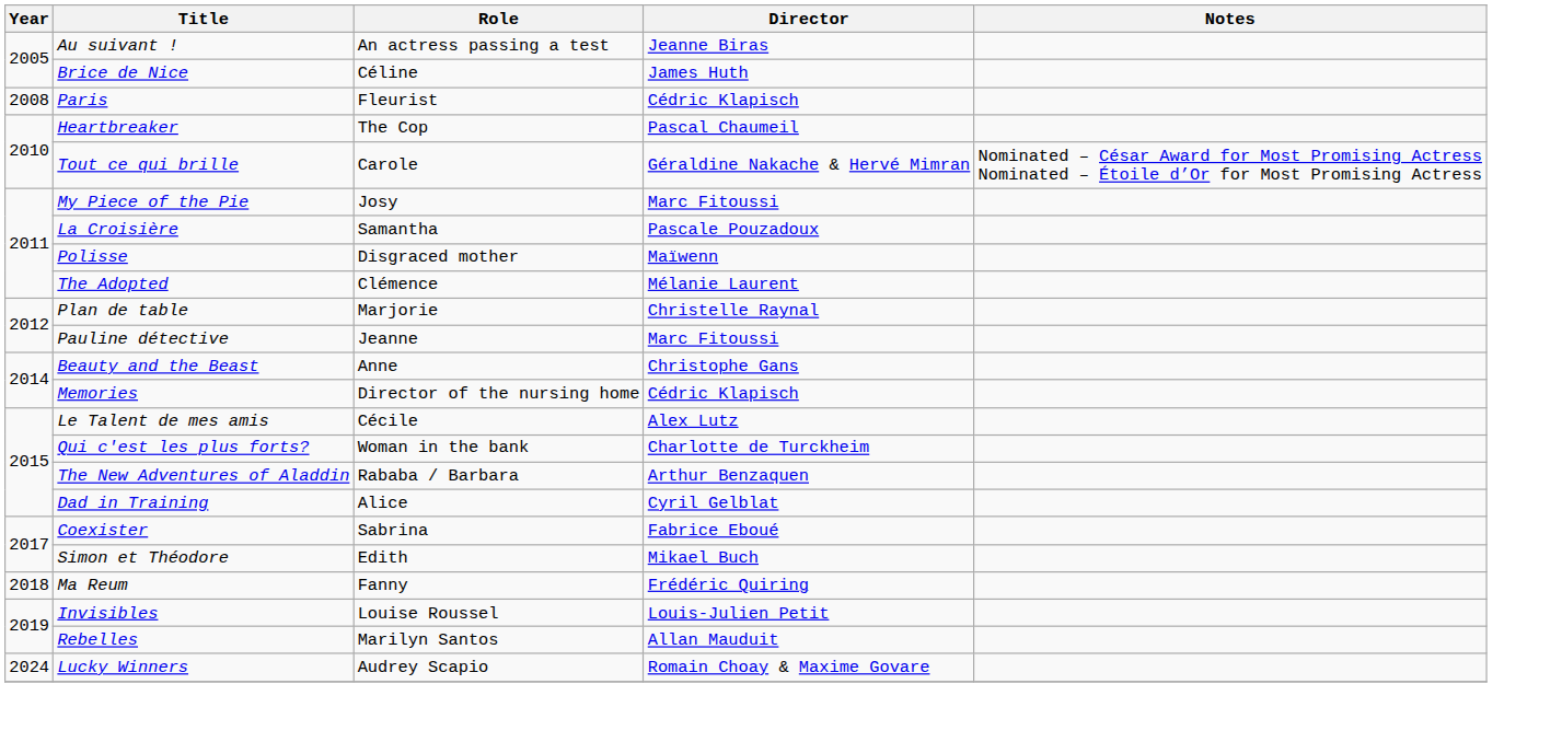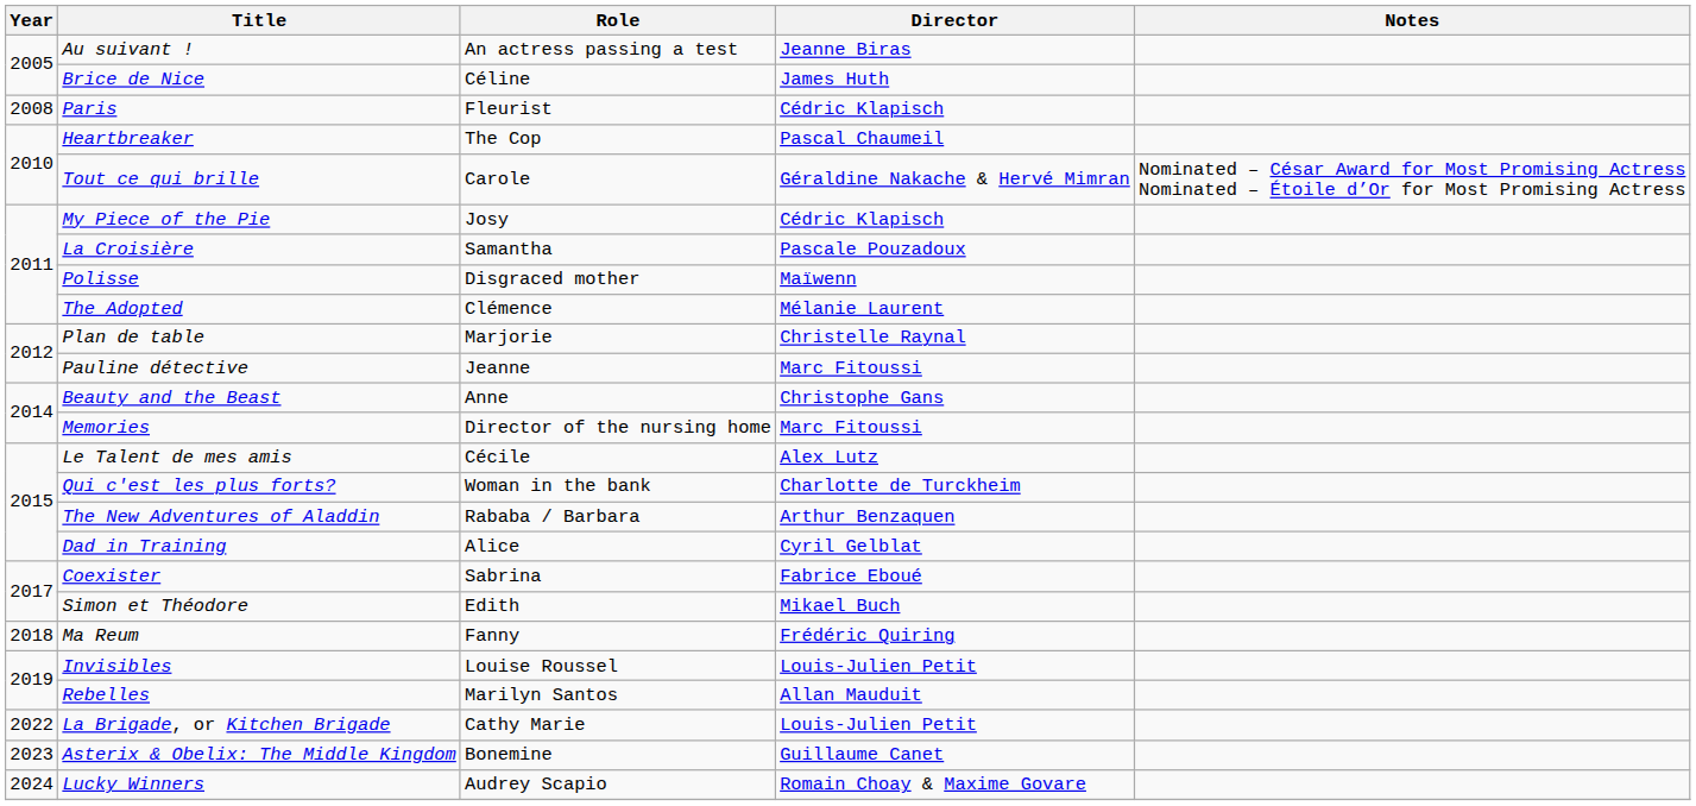 <table class="wikitable sortable">
 <tr>
 <th>Year</th>
 <th>Title</th>
 <th>Role</th>
 <th>Director</th>
 <th class="unsortable">Notes</th>
 </tr>
 <tr>
 <td rowspan=2>2005</td>
 <td><em>Au suivant !</em></td>
 <td>An actress passing a test</td>
 <td><a href='#'>Jeanne Biras</a></td>
 <td></td>
 </tr>
 <tr>
 <td><em><a href='#'>Brice de Nice</a></em></td>
 <td>Céline</td>
 <td><a href='#'>James Huth</a></td>
 <td></td>
 </tr>
 <tr>
 <td>2008</td>
 <td><em><a href='#'>Paris</a></em></td>
 <td>Fleurist</td>
 <td><a href='#'>Cédric Klapisch</a></td>
 <td></td>
 </tr>
 <tr>
 <td rowspan=2>2010</td>
 <td><em><a href='#'>Heartbreaker</a></em></td>
 <td>The Cop</td>
 <td><a href='#'>Pascal Chaumeil</a></td>
 <td></td>
 </tr>
 <tr>
 <td><em><a href='#'>Tout ce qui brille</a></em></td>
 <td>Carole</td>
 <td><a href='#'>Géraldine Nakache</a> & <a href='#'>Hervé Mimran</a></td>
 <td>Nominated – <a href='#'>César Award for Most Promising Actress</a> <br> Nominated – <a href='#'>Étoile d’Or</a> for Most Promising Actress</td>
 </tr>
 <tr>
 <td rowspan=4>2011</td>
 <td><em><a href='#'>My Piece of the Pie</a></em></td>
 <td>Josy</td>
-<td><a href='#'>Marc Fitoussi</a></td>
+<td><a href='#'>Cédric Klapisch</a></td>
 <td></td>
 </tr>
 <tr>
 <td><em><a href='#'>La Croisière</a></em></td>
 <td>Samantha</td>
 <td><a href='#'>Pascale Pouzadoux</a></td>
 <td></td>
 </tr>
 <tr>
 <td><em><a href='#'>Polisse</a></em></td>
 <td>Disgraced mother</td>
 <td><a href='#'>Maïwenn</a></td>
 <td></td>
 </tr>
 <tr>
 <td><em><a href='#'>The Adopted</a></em></td>
 <td>Clémence</td>
 <td><a href='#'>Mélanie Laurent</a></td>
 <td></td>
 </tr>
 <tr>
 <td rowspan=2>2012</td>
 <td><em>Plan de table</em></td>
 <td>Marjorie</td>
 <td><a href='#'>Christelle Raynal</a></td>
 <td></td>
 </tr>
 <tr>
 <td><em>Pauline détective</em></td>
 <td>Jeanne</td>
 <td><a href='#'>Marc Fitoussi</a></td>
 <td></td>
 </tr>
 <tr>
 <td rowspan=2>2014</td>
 <td><em><a href='#'>Beauty and the Beast</a></em></td>
 <td>Anne</td>
 <td><a href='#'>Christophe Gans</a></td>
 <td></td>
 </tr>
 <tr>
 <td><em><a href='#'>Memories</a></em></td>
 <td>Director of the nursing home</td>
-<td><a href='#'>Cédric Klapisch</a></td>
+<td><a href='#'>Marc Fitoussi</a></td>
 <td></td>
 </tr>
 <tr>
 <td rowspan=4>2015</td>
 <td><em>Le Talent de mes amis</em></td>
 <td>Cécile</td>
 <td><a href='#'>Alex Lutz</a></td>
 <td></td>
 </tr>
 <tr>
 <td><em><a href='#'>Qui c'est les plus forts?</a></em></td>
 <td>Woman in the bank</td>
 <td><a href='#'>Charlotte de Turckheim</a></td>
 <td></td>
 </tr>
 <tr>
 <td><em><a href='#'>The New Adventures of Aladdin</a></em></td>
 <td>Rababa / Barbara</td>
 <td><a href='#'>Arthur Benzaquen</a></td>
 <td></td>
 </tr>
 <tr>
 <td><em><a href='#'>Dad in Training</a></em></td>
 <td>Alice</td>
 <td><a href='#'>Cyril Gelblat</a></td>
 <td></td>
 </tr>
 <tr>
 <td rowspan=2>2017</td>
 <td><em><a href='#'>Coexister</a></em></td>
 <td>Sabrina</td>
 <td><a href='#'>Fabrice Eboué</a></td>
 <td></td>
 </tr>
 <tr>
 <td><em>Simon et Théodore</em></td>
 <td>Edith</td>
 <td><a href='#'>Mikael Buch</a></td>
 <td></td>
 </tr>
 <tr>
 <td>2018</td>
 <td><em>Ma Reum</em></td>
 <td>Fanny</td>
 <td><a href='#'>Frédéric Quiring</a></td>
 <td></td>
 </tr>
 <tr>
 <td rowspan=2>2019</td>
 <td><em><a href='#'>Invisibles</a></em></td>
 <td>Louise Roussel</td>
 <td><a href='#'>Louis-Julien Petit</a></td>
 <td></td>
 </tr>
 <tr>
 <td><em><a href='#'>Rebelles</a></em></td>
 <td>Marilyn Santos</td>
 <td><a href='#'>Allan Mauduit</a></td>
 <td></td>
 </tr>
 <tr>
+<td>2022</td>
+<td><em><a href='#'>La Brigade</a></em>, or <em><a href='#'>Kitchen Brigade</a></em></td>
+<td>Cathy Marie</td>
+<td><a href='#'>Louis-Julien Petit</a></td>
+<td></td>
+</tr>
+<tr>
+<td>2023</td>
+<td><em><a href='#'>Asterix & Obelix: The Middle Kingdom</a></em></td>
+<td>Bonemine</td>
+<td><a href='#'>Guillaume Canet</a></td>
+<td></td>
+</tr>
+<tr>
 <td>2024</td>
 <td><em><a href='#'>Lucky Winners</a></em></td>
 <td>Audrey Scapio</td>
 <td><a href='#'>Romain Choay</a> & <a href='#'>Maxime Govare</a></td>
 <td></td>
 </tr>
 <tr>
 </tr>
 </table>
